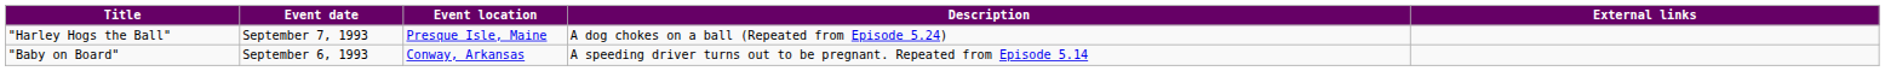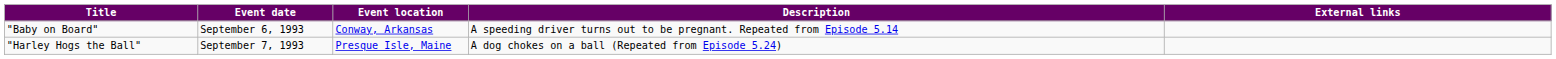 <table class="wikitable" style="width: 100%;">
 <tr>
 <th style="background: #660066; color: #FFFFFF; width: 10%;">Title</th>
 <th style="background: #660066; color: #FFFFFF; width: 7%;">Event date</th>
 <th style="background: #660066; color: #FFFFFF; width: 7%;">Event location</th>
 <th style="background: #660066; color: #FFFFFF; width: 36%;">Description</th>
 <th style="background: #660066; color: #FFFFFF; width: 20%;">External links</th>
 </tr>
 <tr>
+<td>"Baby on Board"</td>
+<td>September 6, 1993</td>
+<td><a href='#'>Conway, Arkansas</a></td>
+<td>A speeding driver turns out to be pregnant. Repeated from <a href='#'>Episode 5.14</a></td>
+<td></td>
+</tr>
+<tr>
 <td>"Harley Hogs the Ball"</td>
 <td>September 7, 1993</td>
 <td><a href='#'>Presque Isle, Maine</a></td>
 <td>A dog chokes on a ball (Repeated from <a href='#'>Episode 5.24</a>)</td>
 <td></td>
 </tr>
-<tr>
-<td>"Baby on Board"</td>
-<td>September 6, 1993</td>
-<td><a href='#'>Conway, Arkansas</a></td>
-<td>A speeding driver turns out to be pregnant. Repeated from <a href='#'>Episode 5.14</a></td>
-<td></td>
-</tr>
 </table>
